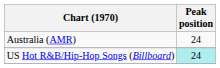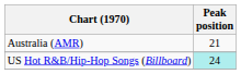 <table class="wikitable sortable">
 <tr>
 <th>Chart (1970)</th>
 <th>Peak<br>position</th>
 </tr>
 <tr>
 <td>Australia (<a href='#'>AMR</a>)</td>
-<td style="text-align:center;">24</td>
+<td style="text-align:center;">21</td>
 </tr>
 <tr>
 </tr>
 <tr>
 </tr>
 <tr>
 <td>US <a href='#'>Hot R&B/Hip-Hop Songs</a> (<em><a href='#'>Billboard</a></em>)</td>
 <td style="background: paleturquoise; text-align:center;">24</td>
 </tr>
 <tr>
 </tr>
 </table>
